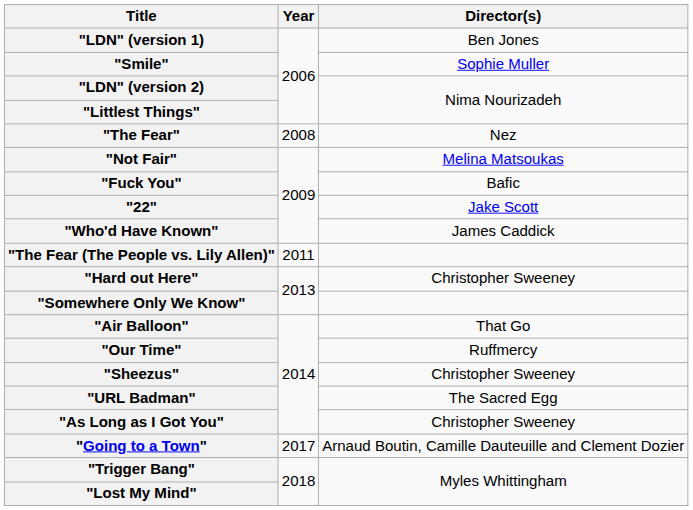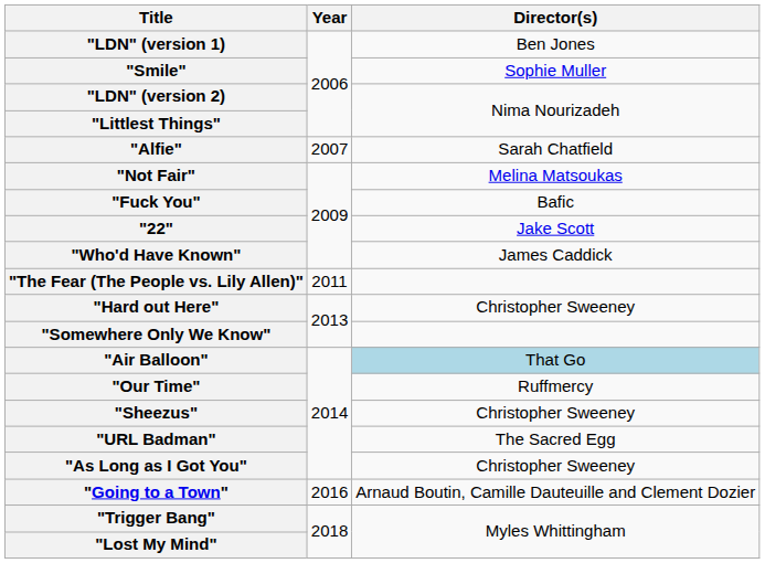 <table class="wikitable plainrowheaders" style="text-align:center;">
 <tr>
 <th scope="col">Title</th>
 <th scope="col">Year</th>
 <th scope="col">Director(s)</th>
 </tr>
 <tr>
 <th scope="row">"LDN" (version 1)</th>
 <td rowspan="4">2006</td>
 <td>Ben Jones</td>
 </tr>
 <tr>
 <th scope="row">"Smile"</th>
 <td><a href='#'>Sophie Muller</a></td>
 </tr>
 <tr>
 <th scope="row">"LDN" (version 2)</th>
 <td rowspan="2">Nima Nourizadeh</td>
 </tr>
 <tr>
 <th scope="row">"Littlest Things"</th>
 </tr>
 <tr>
-<th scope="row">"The Fear"</th>
-<td>2008</td>
-<td>Nez</td>
+<th scope="row">"Alfie"</th>
+<td>2007</td>
+<td>Sarah Chatfield</td>
 </tr>
 <tr>
 <th scope="row">"Not Fair"</th>
 <td rowspan="4">2009</td>
 <td><a href='#'>Melina Matsoukas</a></td>
 </tr>
 <tr>
 <th scope="row">"Fuck You"</th>
 <td>Bafic</td>
 </tr>
 <tr>
 <th scope="row">"22"</th>
 <td><a href='#'>Jake Scott</a></td>
 </tr>
 <tr>
 <th scope="row">"Who'd Have Known"</th>
 <td>James Caddick</td>
 </tr>
 <tr>
 <th scope="row">"The Fear (The People vs. Lily Allen)"</th>
 <td>2011</td>
 <td></td>
 </tr>
 <tr>
 <th scope="row">"Hard out Here"</th>
 <td rowspan="2">2013</td>
 <td>Christopher Sweeney</td>
 </tr>
 <tr>
 <th scope="row">"Somewhere Only We Know"</th>
 <td></td>
 </tr>
 <tr>
 <th scope="row">"Air Balloon"</th>
 <td rowspan="5">2014</td>
-<td>That Go</td>
+<td style="background: lightblue;">That Go</td>
 </tr>
 <tr>
 <th scope="row">"Our Time"</th>
 <td>Ruffmercy</td>
 </tr>
 <tr>
 <th scope="row">"Sheezus"</th>
 <td>Christopher Sweeney</td>
 </tr>
 <tr>
 <th scope="row">"URL Badman"</th>
 <td>The Sacred Egg</td>
 </tr>
 <tr>
 <th scope="row">"As Long as I Got You"</th>
 <td>Christopher Sweeney</td>
 </tr>
 <tr>
 <th scope="row">"<a href='#'>Going to a Town</a>"</th>
-<td>2017</td>
+<td>2016</td>
 <td>Arnaud Boutin, Camille Dauteuille and Clement Dozier</td>
 </tr>
 <tr>
 <th scope="row">"Trigger Bang"</th>
 <td rowspan="2">2018</td>
 <td rowspan="2">Myles Whittingham</td>
 </tr>
 <tr>
 <th scope="row">"Lost My Mind"</th>
 </tr>
 </table>
